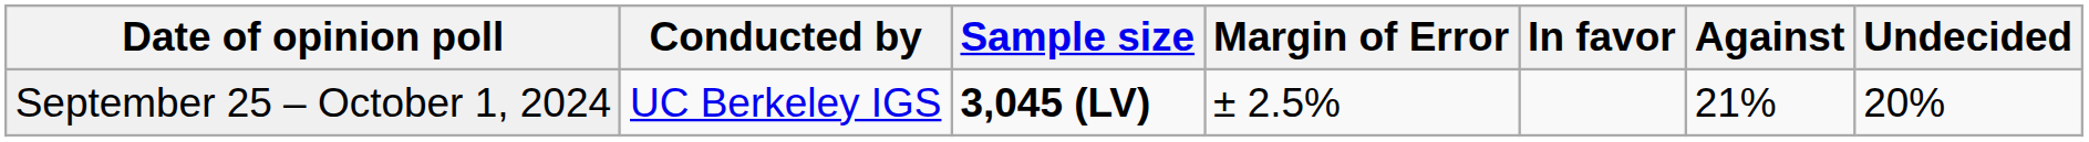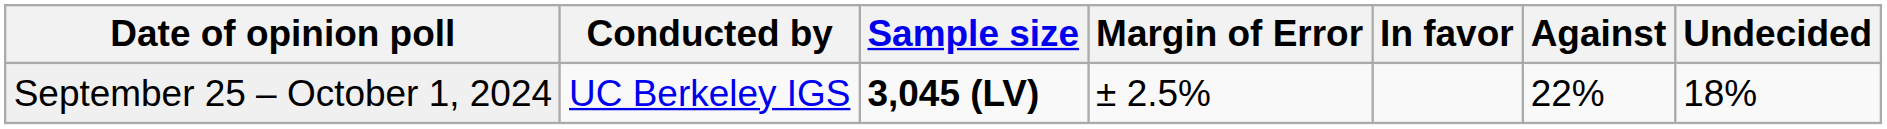 <table class="wikitable">
 <tr>
 <th>Date of opinion poll</th>
 <th>Conducted by</th>
 <th><a href='#'>Sample size</a></th>
 <th>Margin of Error</th>
 <th>In favor</th>
 <th>Against</th>
 <th>Undecided</th>
 </tr>
 <tr>
 <td style="background:#f0f0f0;">September 25 – October 1, 2024</td>
 <td><a href='#'>UC Berkeley IGS</a></td>
 <td><strong>3,045 (LV)</strong></td>
 <td>± 2.5%</td>
 <td></td>
-<td>21%</td>
-<td>20%</td>
+<td>22%</td>
+<td>18%</td>
 </tr>
 </table>
